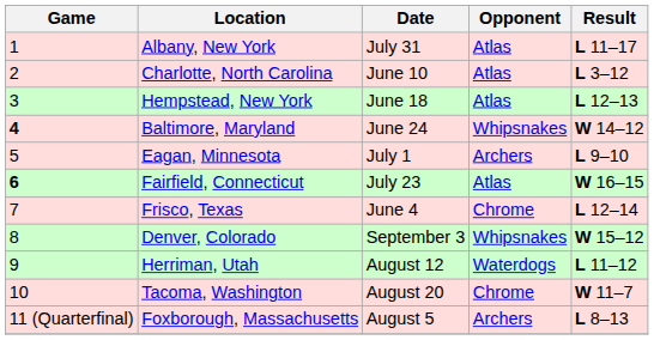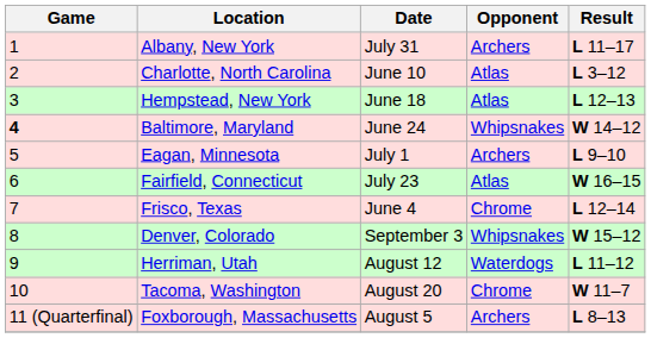 <table class="wikitable">
 <tr>
 <th>Game</th>
 <th>Location</th>
 <th>Date</th>
 <th>Opponent</th>
 <th>Result</th>
 </tr>
 <tr bgcolor="#FFDDDD">
 <td>1</td>
 <td><a href='#'>Albany</a>, <a href='#'>New York</a></td>
 <td>July 31</td>
-<td><a href='#'>Atlas</a></td>
+<td><a href='#'>Archers</a></td>
 <td><strong>L</strong> 11–17</td>
 </tr>
 <tr bgcolor="#FFDDDD">
 <td>2</td>
 <td><a href='#'>Charlotte</a>, <a href='#'>North Carolina</a></td>
 <td>June 10</td>
 <td><a href='#'>Atlas</a></td>
 <td><strong>L</strong> 3–12</td>
 </tr>
 <tr bgcolor="#CCFFCC">
 <td>3</td>
 <td><a href='#'>Hempstead</a>, <a href='#'>New York</a></td>
 <td>June 18</td>
 <td><a href='#'>Atlas</a></td>
 <td><strong>L</strong> 12–13</td>
 </tr>
 <tr bgcolor="#FFDDDD">
 <td><strong>4</strong></td>
 <td><a href='#'>Baltimore</a>, <a href='#'>Maryland</a></td>
 <td>June 24</td>
 <td><a href='#'>Whipsnakes</a></td>
 <td><strong>W</strong> 14–12</td>
 </tr>
 <tr bgcolor="#FFDDDD">
 <td>5</td>
 <td><a href='#'>Eagan</a>, <a href='#'>Minnesota</a></td>
 <td>July 1</td>
 <td><a href='#'>Archers</a></td>
 <td><strong>L</strong> 9–10</td>
 </tr>
 <tr bgcolor="#CCFFCC">
-<td><strong>6</strong></td>
+<td>6</td>
 <td><a href='#'>Fairfield</a>, <a href='#'>Connecticut</a></td>
 <td>July 23</td>
 <td><a href='#'>Atlas</a></td>
 <td><strong>W</strong> 16–15</td>
 </tr>
 <tr bgcolor="#FFDDDD">
 <td>7</td>
 <td><a href='#'>Frisco</a>, <a href='#'>Texas</a></td>
 <td>June 4</td>
 <td><a href='#'>Chrome</a></td>
 <td><strong>L</strong> 12–14</td>
 </tr>
 <tr bgcolor="#CCFFCC">
 <td>8</td>
 <td><a href='#'>Denver</a>, <a href='#'>Colorado</a></td>
 <td>September 3</td>
 <td><a href='#'>Whipsnakes</a></td>
 <td><strong>W</strong> 15–12</td>
 </tr>
 <tr bgcolor="#CCFFCC">
 <td>9</td>
 <td><a href='#'>Herriman</a>, <a href='#'>Utah</a></td>
 <td>August 12</td>
 <td><a href='#'>Waterdogs</a></td>
 <td><strong>L</strong> 11–12</td>
 </tr>
 <tr bgcolor="#FFDDDD">
 <td>10</td>
 <td><a href='#'>Tacoma</a>, <a href='#'>Washington</a></td>
 <td>August 20</td>
 <td><a href='#'>Chrome</a></td>
 <td><strong>W</strong> 11–7</td>
 </tr>
 <tr bgcolor="#FFDDDD">
 <td>11 (Quarterfinal)</td>
 <td><a href='#'>Foxborough</a>, <a href='#'>Massachusetts</a></td>
 <td>August 5</td>
 <td><a href='#'>Archers</a></td>
 <td><strong>L</strong> 8–13</td>
 </tr>
 <tr>
 </tr>
 </table>
